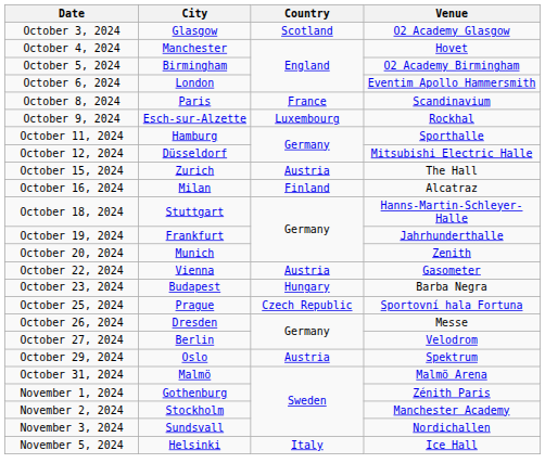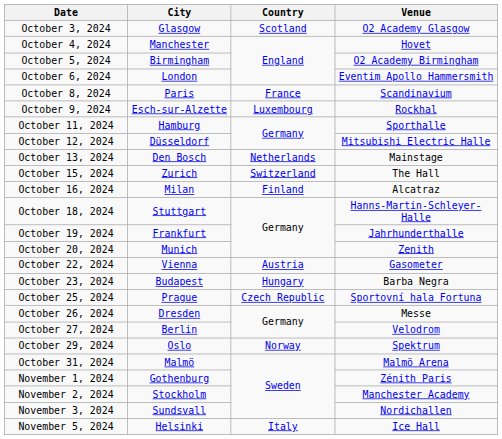 <table class="wikitable" style="text-align:center;">
 <tr>
 <th scope="col" style="width:12em;">Date</th>
 <th scope="col" style="width:10em;">City</th>
 <th scope="col" style="width:10em;">Country</th>
 <th scope="col" style="width:16em;">Venue</th>
 </tr>
 <tr>
 <td>October 3, 2024</td>
 <td><a href='#'>Glasgow</a></td>
 <td><a href='#'>Scotland</a></td>
 <td><a href='#'>O2 Academy Glasgow</a></td>
 </tr>
 <tr>
 <td>October 4, 2024</td>
 <td><a href='#'>Manchester</a></td>
 <td rowspan="3"><a href='#'>England</a></td>
 <td><a href='#'>Hovet</a></td>
 </tr>
 <tr>
 <td>October 5, 2024</td>
 <td><a href='#'>Birmingham</a></td>
 <td><a href='#'>O2 Academy Birmingham</a></td>
 </tr>
 <tr>
 <td>October 6, 2024</td>
 <td><a href='#'>London</a></td>
 <td><a href='#'>Eventim Apollo Hammersmith</a></td>
 </tr>
 <tr>
 <td>October 8, 2024</td>
 <td><a href='#'>Paris</a></td>
 <td><a href='#'>France</a></td>
 <td><a href='#'>Scandinavium</a></td>
 </tr>
 <tr>
 <td>October 9, 2024</td>
 <td><a href='#'>Esch-sur-Alzette</a></td>
 <td><a href='#'>Luxembourg</a></td>
 <td><a href='#'>Rockhal</a></td>
 </tr>
 <tr>
 <td>October 11, 2024</td>
 <td><a href='#'>Hamburg</a></td>
 <td rowspan="2"><a href='#'>Germany</a></td>
 <td><a href='#'>Sporthalle</a></td>
 </tr>
 <tr>
 <td>October 12, 2024</td>
 <td><a href='#'>Düsseldorf</a></td>
 <td><a href='#'>Mitsubishi Electric Halle</a></td>
 </tr>
 <tr>
+<td>October 13, 2024</td>
+<td><a href='#'>Den Bosch</a></td>
+<td><a href='#'>Netherlands</a></td>
+<td>Mainstage</td>
+</tr>
+<tr>
 <td>October 15, 2024</td>
 <td><a href='#'>Zurich</a></td>
-<td><a href='#'>Austria</a></td>
+<td><a href='#'>Switzerland</a></td>
 <td>The Hall</td>
 </tr>
 <tr>
 <td>October 16, 2024</td>
 <td><a href='#'>Milan</a></td>
 <td><a href='#'>Finland</a></td>
 <td>Alcatraz</td>
 </tr>
 <tr>
 <td>October 18, 2024</td>
 <td><a href='#'>Stuttgart</a></td>
 <td rowspan="3">Germany</td>
 <td><a href='#'>Hanns-Martin-Schleyer-Halle</a></td>
 </tr>
 <tr>
 <td>October 19, 2024</td>
 <td><a href='#'>Frankfurt</a></td>
 <td><a href='#'>Jahrhunderthalle</a></td>
 </tr>
 <tr>
 <td>October 20, 2024</td>
 <td><a href='#'>Munich</a></td>
 <td><a href='#'>Zenith</a></td>
 </tr>
 <tr>
 <td>October 22, 2024</td>
 <td><a href='#'>Vienna</a></td>
 <td><a href='#'>Austria</a></td>
 <td><a href='#'>Gasometer</a></td>
 </tr>
 <tr>
 <td>October 23, 2024</td>
 <td><a href='#'>Budapest</a></td>
 <td><a href='#'>Hungary</a></td>
 <td>Barba Negra</td>
 </tr>
 <tr>
 <td>October 25, 2024</td>
 <td><a href='#'>Prague</a></td>
 <td><a href='#'>Czech Republic</a></td>
 <td><a href='#'>Sportovní hala Fortuna</a></td>
 </tr>
 <tr>
 <td>October 26, 2024</td>
 <td><a href='#'>Dresden</a></td>
 <td rowspan="2">Germany</td>
 <td>Messe</td>
 </tr>
 <tr>
 <td>October 27, 2024</td>
 <td><a href='#'>Berlin</a></td>
 <td><a href='#'>Velodrom</a></td>
 </tr>
 <tr>
 <td>October 29, 2024</td>
 <td><a href='#'>Oslo</a></td>
-<td><a href='#'>Austria</a></td>
+<td><a href='#'>Norway</a></td>
 <td><a href='#'>Spektrum</a></td>
 </tr>
 <tr>
 <td>October 31, 2024</td>
 <td><a href='#'>Malmö</a></td>
 <td rowspan="4"><a href='#'>Sweden</a></td>
 <td><a href='#'>Malmö Arena</a></td>
 </tr>
 <tr>
 <td>November 1, 2024</td>
 <td><a href='#'>Gothenburg</a></td>
 <td><a href='#'>Zénith Paris</a></td>
 </tr>
 <tr>
 <td>November 2, 2024</td>
 <td><a href='#'>Stockholm</a></td>
 <td><a href='#'>Manchester Academy</a></td>
 </tr>
 <tr>
 <td>November 3, 2024</td>
 <td><a href='#'>Sundsvall</a></td>
 <td><a href='#'>Nordichallen</a></td>
 </tr>
 <tr>
 <td>November 5, 2024</td>
 <td><a href='#'>Helsinki</a></td>
 <td><a href='#'>Italy</a></td>
 <td><a href='#'>Ice Hall</a></td>
 </tr>
 </table>
